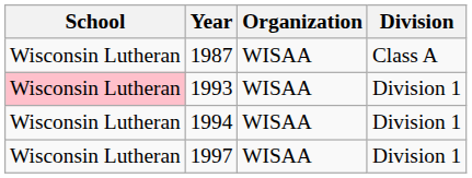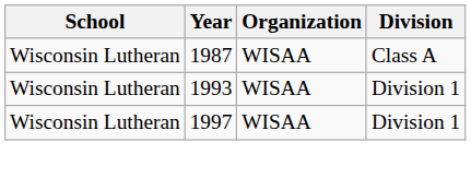 <table class="wikitable">
 <tr>
 <th>School</th>
 <th>Year</th>
 <th>Organization</th>
 <th>Division</th>
 </tr>
 <tr>
 <td>Wisconsin Lutheran</td>
 <td>1987</td>
 <td>WISAA</td>
 <td>Class A</td>
 </tr>
 <tr>
-<td style="background: pink;">Wisconsin Lutheran</td>
+<td>Wisconsin Lutheran</td>
 <td>1993</td>
-<td>WISAA</td>
-<td>Division 1</td>
-</tr>
-<tr>
-<td>Wisconsin Lutheran</td>
-<td>1994</td>
 <td>WISAA</td>
 <td>Division 1</td>
 </tr>
 <tr>
 <td>Wisconsin Lutheran</td>
 <td>1997</td>
 <td>WISAA</td>
 <td>Division 1</td>
 </tr>
 </table>
